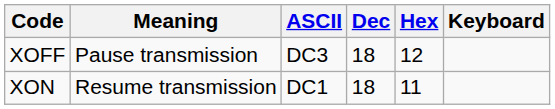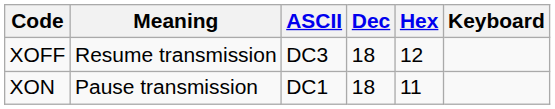 <table class="wikitable">
 <tr>
 <th>Code</th>
 <th>Meaning</th>
 <th><a href='#'>ASCII</a></th>
 <th><a href='#'>Dec</a></th>
 <th><a href='#'>Hex</a></th>
 <th>Keyboard</th>
 </tr>
 <tr>
 <td>XOFF</td>
-<td>Pause transmission</td>
+<td>Resume transmission</td>
 <td>DC3</td>
 <td>18</td>
 <td>12</td>
 <td></td>
 </tr>
 <tr>
 <td>XON</td>
-<td>Resume transmission</td>
+<td>Pause transmission</td>
 <td>DC1</td>
 <td>18</td>
 <td>11</td>
 <td></td>
 </tr>
 </table>
